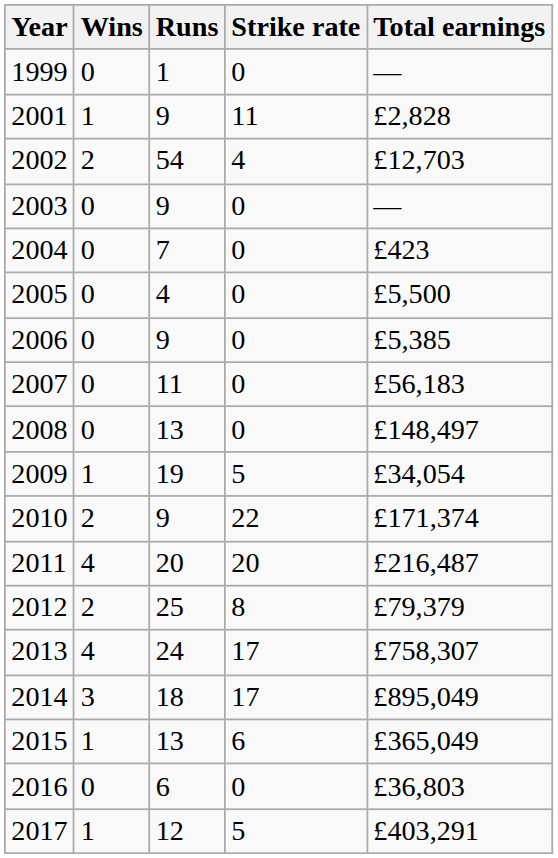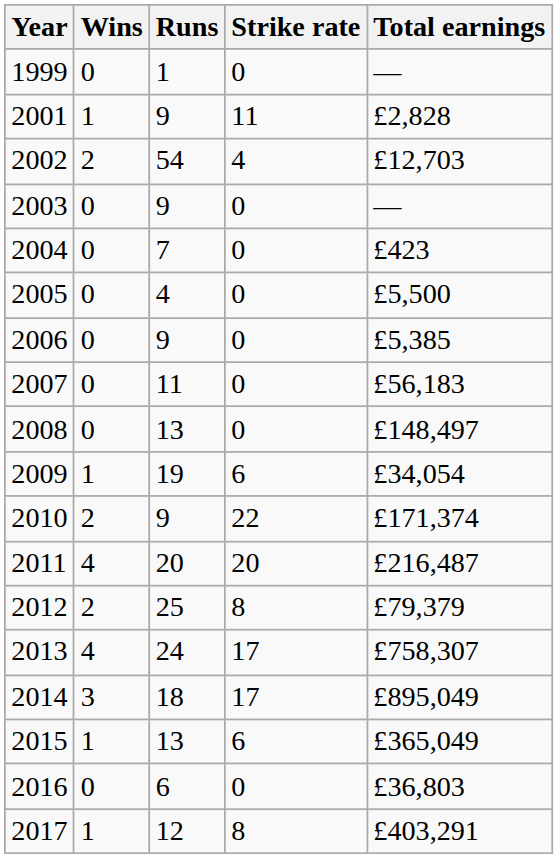 <table class="wikitable">
 <tr>
 <th>Year</th>
 <th>Wins</th>
 <th>Runs</th>
 <th>Strike rate</th>
 <th>Total earnings</th>
 </tr>
 <tr>
 <td>1999</td>
 <td>0</td>
 <td>1</td>
 <td>0</td>
 <td>—</td>
 </tr>
 <tr>
 <td>2001</td>
 <td>1</td>
 <td>9</td>
 <td>11</td>
 <td>£2,828</td>
 </tr>
 <tr>
 <td>2002</td>
 <td>2</td>
 <td>54</td>
 <td>4</td>
 <td>£12,703</td>
 </tr>
 <tr>
 <td>2003</td>
 <td>0</td>
 <td>9</td>
 <td>0</td>
 <td>—</td>
 </tr>
 <tr>
 <td>2004</td>
 <td>0</td>
 <td>7</td>
 <td>0</td>
 <td>£423</td>
 </tr>
 <tr>
 <td>2005</td>
 <td>0</td>
 <td>4</td>
 <td>0</td>
 <td>£5,500</td>
 </tr>
 <tr>
 <td>2006</td>
 <td>0</td>
 <td>9</td>
 <td>0</td>
 <td>£5,385</td>
 </tr>
 <tr>
 <td>2007</td>
 <td>0</td>
 <td>11</td>
 <td>0</td>
 <td>£56,183</td>
 </tr>
 <tr>
 <td>2008</td>
 <td>0</td>
 <td>13</td>
 <td>0</td>
 <td>£148,497</td>
 </tr>
 <tr>
 <td>2009</td>
 <td>1</td>
 <td>19</td>
-<td>5</td>
+<td>6</td>
 <td>£34,054</td>
 </tr>
 <tr>
 <td>2010</td>
 <td>2</td>
 <td>9</td>
 <td>22</td>
 <td>£171,374</td>
 </tr>
 <tr>
 <td>2011</td>
 <td>4</td>
 <td>20</td>
 <td>20</td>
 <td>£216,487</td>
 </tr>
 <tr>
 <td>2012</td>
 <td>2</td>
 <td>25</td>
 <td>8</td>
 <td>£79,379</td>
 </tr>
 <tr>
 <td>2013</td>
 <td>4</td>
 <td>24</td>
 <td>17</td>
 <td>£758,307</td>
 </tr>
 <tr>
 <td>2014</td>
 <td>3</td>
 <td>18</td>
 <td>17</td>
 <td>£895,049</td>
 </tr>
 <tr>
 <td>2015</td>
 <td>1</td>
 <td>13</td>
 <td>6</td>
 <td>£365,049</td>
 </tr>
 <tr>
 <td>2016</td>
 <td>0</td>
 <td>6</td>
 <td>0</td>
 <td>£36,803</td>
 </tr>
 <tr>
 <td>2017</td>
 <td>1</td>
 <td>12</td>
-<td>5</td>
+<td>8</td>
 <td>£403,291</td>
 </tr>
 </table>
